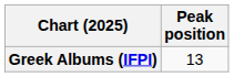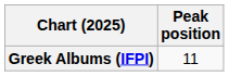 <table class="wikitable sortable plainrowheaders" style="text-align:center;">
 <tr>
 <th scope="col">Chart (2025)</th>
 <th scope="col">Peak<br>position</th>
 </tr>
 <tr>
 <th scope="row">Greek Albums (<a href='#'>IFPI</a>)</th>
-<td>13</td>
+<td>11</td>
 </tr>
 </table>
